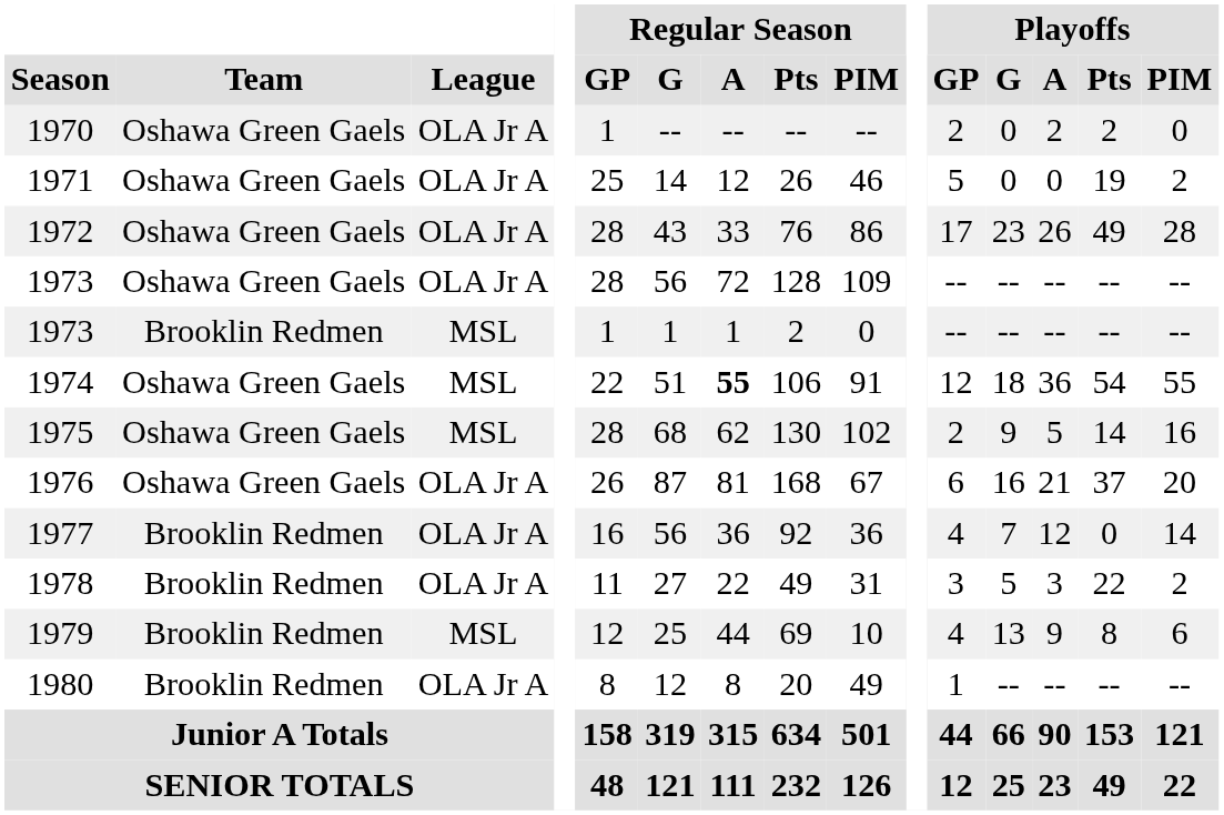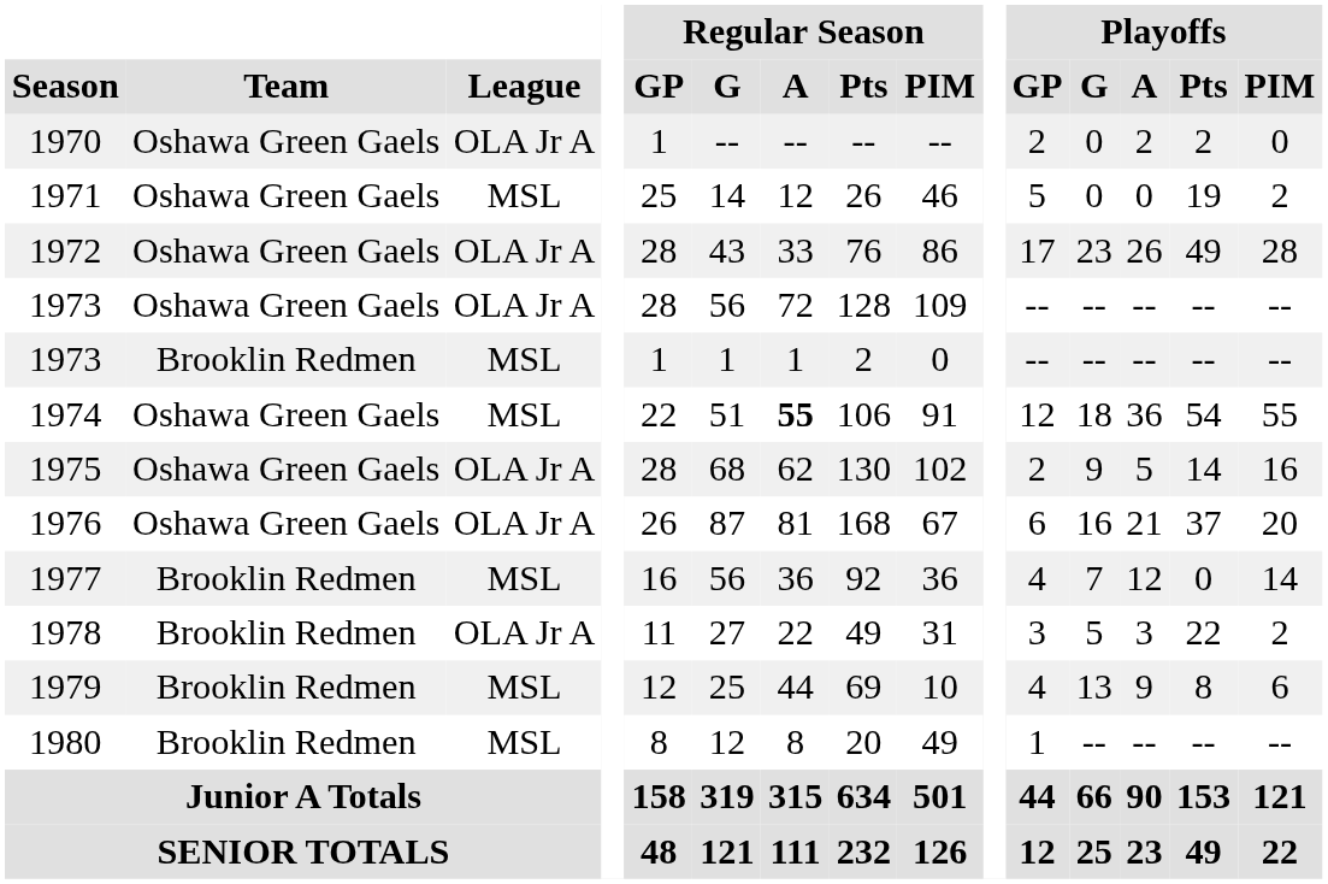 <table BORDER="0" CELLPADDING="3" CELLSPACING="0">
 <tr ALIGN="center" bgcolor="#e0e0e0">
 <th colspan="3" bgcolor="#ffffff"> </th>
 <th rowspan="99" bgcolor="#ffffff"> </th>
 <th colspan="5">Regular Season</th>
 <th rowspan="99" bgcolor="#ffffff"> </th>
 <th colspan="5">Playoffs</th>
 </tr>
 <tr ALIGN="center" bgcolor="#e0e0e0">
 <th>Season</th>
 <th>Team</th>
 <th>League</th>
 <th>GP</th>
 <th>G</th>
 <th>A</th>
 <th>Pts</th>
 <th>PIM</th>
 <th>GP</th>
 <th>G</th>
 <th>A</th>
 <th>Pts</th>
 <th>PIM</th>
 </tr>
 <tr ALIGN="center" bgcolor="#f0f0f0">
 <td>1970</td>
 <td>Oshawa Green Gaels</td>
 <td>OLA Jr A</td>
 <td>1</td>
 <td>--</td>
 <td>--</td>
 <td>--</td>
 <td>--</td>
 <td>2</td>
 <td>0</td>
 <td>2</td>
 <td>2</td>
 <td>0</td>
 </tr>
 <tr ALIGN="center">
 <td>1971</td>
 <td>Oshawa Green Gaels</td>
-<td>OLA Jr A</td>
+<td>MSL</td>
 <td>25</td>
 <td>14</td>
 <td>12</td>
 <td>26</td>
 <td>46</td>
 <td>5</td>
 <td>0</td>
 <td>0</td>
 <td>19</td>
 <td>2</td>
 </tr>
 <tr ALIGN="center" bgcolor="#f0f0f0">
 <td>1972</td>
 <td>Oshawa Green Gaels</td>
 <td>OLA Jr A</td>
 <td>28</td>
 <td>43</td>
 <td>33</td>
 <td>76</td>
 <td>86</td>
 <td>17</td>
 <td>23</td>
 <td>26</td>
 <td>49</td>
 <td>28</td>
 </tr>
 <tr ALIGN="center">
 <td>1973</td>
 <td>Oshawa Green Gaels</td>
 <td>OLA Jr A</td>
 <td>28</td>
 <td>56</td>
 <td>72</td>
 <td>128</td>
 <td>109</td>
 <td>--</td>
 <td>--</td>
 <td>--</td>
 <td>--</td>
 <td>--</td>
 </tr>
 <tr ALIGN="center" bgcolor="#f0f0f0">
 <td>1973</td>
 <td>Brooklin Redmen</td>
 <td>MSL</td>
 <td>1</td>
 <td>1</td>
 <td>1</td>
 <td>2</td>
 <td>0</td>
 <td>--</td>
 <td>--</td>
 <td>--</td>
 <td>--</td>
 <td>--</td>
 </tr>
 <tr ALIGN="center">
 <td>1974</td>
 <td>Oshawa Green Gaels</td>
 <td>MSL</td>
 <td>22</td>
 <td>51</td>
 <td><strong>55</strong></td>
 <td>106</td>
 <td>91</td>
 <td>12</td>
 <td>18</td>
 <td>36</td>
 <td>54</td>
 <td>55</td>
 </tr>
 <tr ALIGN="center" bgcolor="#f0f0f0">
 <td>1975</td>
 <td>Oshawa Green Gaels</td>
-<td>MSL</td>
+<td>OLA Jr A</td>
 <td>28</td>
 <td>68</td>
 <td>62</td>
 <td>130</td>
 <td>102</td>
 <td>2</td>
 <td>9</td>
 <td>5</td>
 <td>14</td>
 <td>16</td>
 </tr>
 <tr ALIGN="center">
 <td>1976</td>
 <td>Oshawa Green Gaels</td>
 <td>OLA Jr A</td>
 <td>26</td>
 <td>87</td>
 <td>81</td>
 <td>168</td>
 <td>67</td>
 <td>6</td>
 <td>16</td>
 <td>21</td>
 <td>37</td>
 <td>20</td>
 </tr>
 <tr ALIGN="center" bgcolor="#f0f0f0">
 <td>1977</td>
 <td>Brooklin Redmen</td>
-<td>OLA Jr A</td>
+<td>MSL</td>
 <td>16</td>
 <td>56</td>
 <td>36</td>
 <td>92</td>
 <td>36</td>
 <td>4</td>
 <td>7</td>
 <td>12</td>
 <td>0</td>
 <td>14</td>
 </tr>
 <tr ALIGN="center">
 <td>1978</td>
 <td>Brooklin Redmen</td>
 <td>OLA Jr A</td>
 <td>11</td>
 <td>27</td>
 <td>22</td>
 <td>49</td>
 <td>31</td>
 <td>3</td>
 <td>5</td>
 <td>3</td>
 <td>22</td>
 <td>2</td>
 </tr>
 <tr ALIGN="center" bgcolor="#f0f0f0">
 <td>1979</td>
 <td>Brooklin Redmen</td>
 <td>MSL</td>
 <td>12</td>
 <td>25</td>
 <td>44</td>
 <td>69</td>
 <td>10</td>
 <td>4</td>
 <td>13</td>
 <td>9</td>
 <td>8</td>
 <td>6</td>
 </tr>
 <tr ALIGN="center">
 <td>1980</td>
 <td>Brooklin Redmen</td>
-<td>OLA Jr A</td>
+<td>MSL</td>
 <td>8</td>
 <td>12</td>
 <td>8</td>
 <td>20</td>
 <td>49</td>
 <td>1</td>
 <td>--</td>
 <td>--</td>
 <td>--</td>
 <td>--</td>
 </tr>
 <tr ALIGN="center" bgcolor="#e0e0e0">
 <th colspan="3">Junior A Totals</th>
 <th>158</th>
 <th>319</th>
 <th>315</th>
 <th>634</th>
 <th>501</th>
 <th>44</th>
 <th>66</th>
 <th>90</th>
 <th>153</th>
 <th>121</th>
 </tr>
 <tr ALIGN="center" bgcolor="#e0e0e0">
 <th colspan="3">SENIOR TOTALS</th>
 <th>48</th>
 <th>121</th>
 <th>111</th>
 <th>232</th>
 <th>126</th>
 <th>12</th>
 <th>25</th>
 <th>23</th>
 <th>49</th>
 <th>22</th>
 </tr>
 </table>
